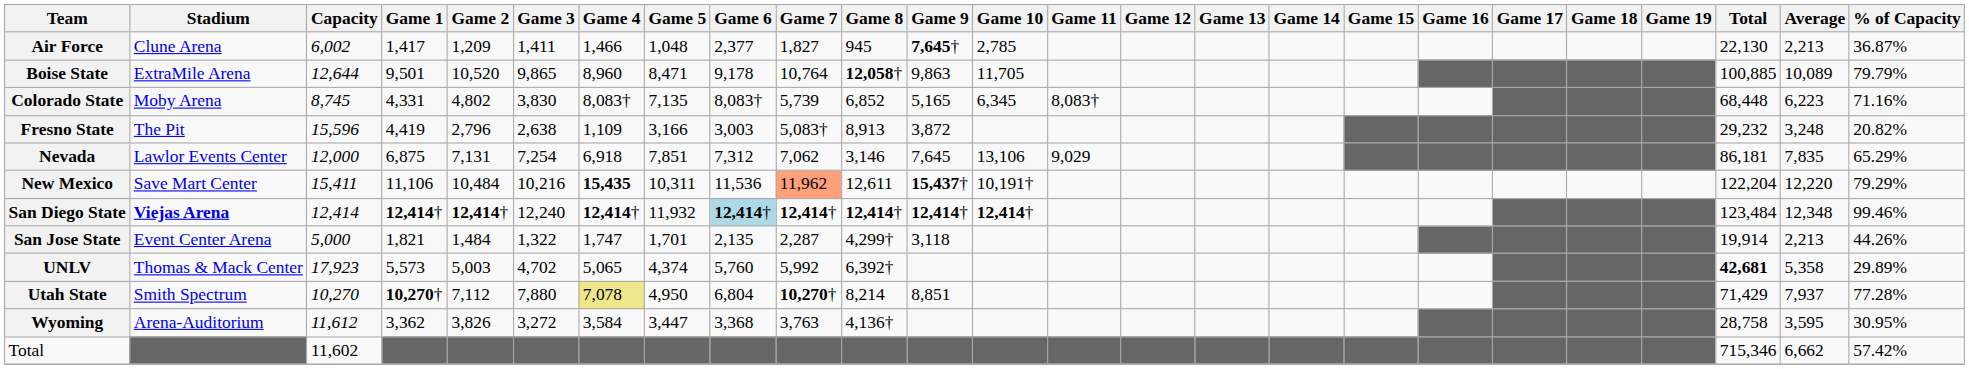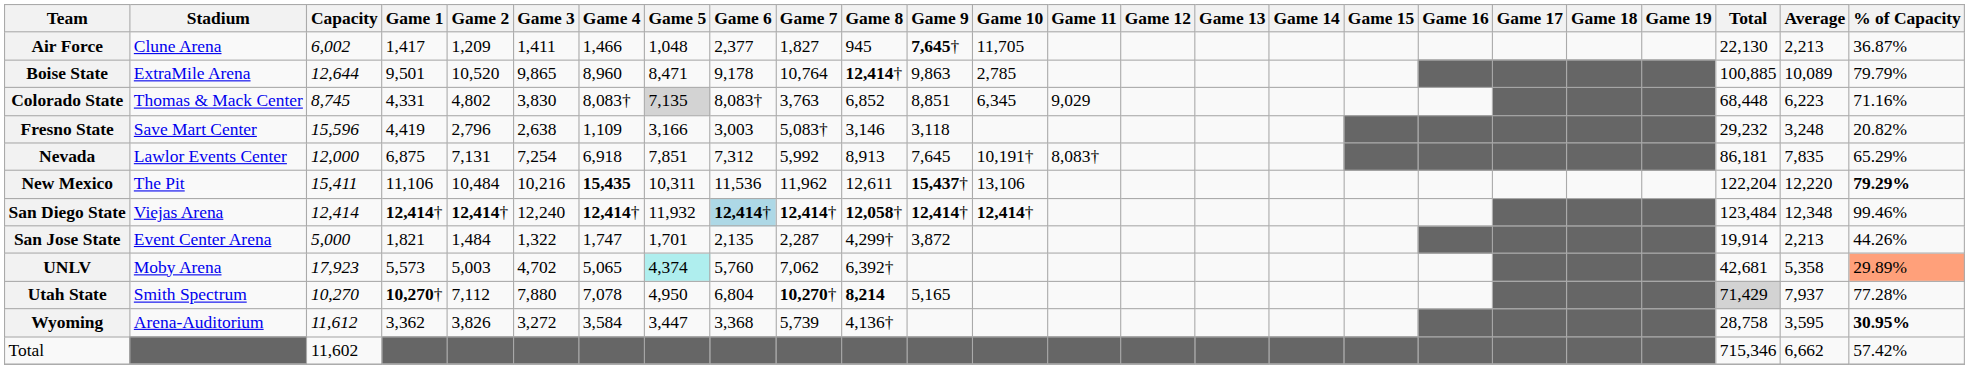 <table class="wikitable">
 <tr>
 <th>Team</th>
 <th>Stadium</th>
 <th>Capacity</th>
 <th>Game 1</th>
 <th>Game 2</th>
 <th>Game 3</th>
 <th>Game 4</th>
 <th>Game 5</th>
 <th>Game 6</th>
 <th>Game 7</th>
 <th>Game 8</th>
 <th>Game 9</th>
 <th>Game 10</th>
 <th>Game 11</th>
 <th>Game 12</th>
 <th>Game 13</th>
 <th>Game 14</th>
 <th>Game 15</th>
 <th>Game 16</th>
 <th>Game 17</th>
 <th>Game 18</th>
 <th>Game 19</th>
 <th>Total</th>
 <th>Average</th>
 <th>% of Capacity</th>
 </tr>
 <tr>
 <th style=>Air Force</th>
 <td><a href='#'>Clune Arena</a></td>
 <td><em>6,002</em></td>
 <td>1,417</td>
 <td>1,209</td>
 <td>1,411</td>
 <td>1,466</td>
 <td>1,048</td>
 <td>2,377</td>
 <td>1,827</td>
 <td>945</td>
 <td><strong>7,645</strong>†</td>
-<td>2,785</td>
+<td>11,705</td>
 <td></td>
 <td></td>
 <td></td>
 <td></td>
 <td></td>
 <td></td>
 <td></td>
 <td></td>
 <td></td>
 <td>22,130</td>
 <td>2,213</td>
 <td>36.87%</td>
 </tr>
 <tr>
 <th style=>Boise State</th>
 <td><a href='#'>ExtraMile Arena</a></td>
 <td><em>12,644</em></td>
 <td>9,501</td>
 <td>10,520</td>
 <td>9,865</td>
 <td>8,960</td>
 <td>8,471</td>
 <td>9,178</td>
 <td>10,764</td>
-<td><strong>12,058</strong>†</td>
+<td><strong>12,414</strong>†</td>
 <td>9,863</td>
-<td>11,705</td>
+<td>2,785</td>
 <td></td>
 <td></td>
 <td></td>
 <td></td>
 <td></td>
 <td style="background:#666666;"></td>
 <td style="background:#666666;"></td>
 <td style="background:#666666;"></td>
 <td style="background:#666666;"></td>
 <td>100,885</td>
 <td>10,089</td>
 <td>79.79%</td>
 </tr>
 <tr>
 <th style=>Colorado State</th>
-<td><a href='#'>Moby Arena</a></td>
+<td><a href='#'>Thomas & Mack Center</a></td>
 <td><em>8,745</em></td>
 <td>4,331</td>
 <td>4,802</td>
 <td>3,830</td>
 <td>8,083†</td>
-<td>7,135</td>
+<td style="background: lightgrey;">7,135</td>
 <td>8,083†</td>
-<td>5,739</td>
+<td>3,763</td>
 <td>6,852</td>
-<td>5,165</td>
+<td>8,851</td>
 <td>6,345</td>
-<td>8,083†</td>
+<td>9,029</td>
 <td></td>
 <td></td>
 <td></td>
 <td></td>
 <td></td>
 <td style="background:#666666;"></td>
 <td style="background:#666666;"></td>
 <td style="background:#666666;"></td>
 <td>68,448</td>
 <td>6,223</td>
 <td>71.16%</td>
 </tr>
 <tr>
 <th style=>Fresno State</th>
-<td><a href='#'>The Pit</a></td>
+<td><a href='#'>Save Mart Center</a></td>
 <td><em>15,596</em></td>
 <td>4,419</td>
 <td>2,796</td>
 <td>2,638</td>
 <td>1,109</td>
 <td>3,166</td>
 <td>3,003</td>
 <td>5,083†</td>
-<td>8,913</td>
-<td>3,872</td>
+<td>3,146</td>
+<td>3,118</td>
 <td></td>
 <td></td>
 <td></td>
 <td></td>
 <td></td>
 <td style="background:#666666;"></td>
 <td style="background:#666666;"></td>
 <td style="background:#666666;"></td>
 <td style="background:#666666;"></td>
 <td style="background:#666666;"></td>
 <td>29,232</td>
 <td>3,248</td>
 <td>20.82%</td>
 </tr>
 <tr>
 <th style=>Nevada</th>
 <td><a href='#'>Lawlor Events Center</a></td>
 <td><em>12,000</em></td>
 <td>6,875</td>
 <td>7,131</td>
 <td>7,254</td>
 <td>6,918</td>
 <td>7,851</td>
 <td>7,312</td>
-<td>7,062</td>
-<td>3,146</td>
+<td>5,992</td>
+<td>8,913</td>
 <td>7,645</td>
-<td>13,106</td>
-<td>9,029</td>
+<td>10,191†</td>
+<td>8,083†</td>
 <td></td>
 <td></td>
 <td></td>
 <td style="background:#666666;"></td>
 <td style="background:#666666;"></td>
 <td style="background:#666666;"></td>
 <td style="background:#666666;"></td>
 <td style="background:#666666;"></td>
 <td>86,181</td>
 <td>7,835</td>
 <td>65.29%</td>
 </tr>
 <tr>
 <th style=>New Mexico</th>
-<td><a href='#'>Save Mart Center</a></td>
+<td><a href='#'>The Pit</a></td>
 <td><em>15,411</em></td>
 <td>11,106</td>
 <td>10,484</td>
 <td>10,216</td>
 <td><strong>15,435</strong></td>
 <td>10,311</td>
 <td>11,536</td>
-<td style="background: lightsalmon;">11,962</td>
+<td>11,962</td>
 <td>12,611</td>
 <td><strong>15,437</strong>†</td>
-<td>10,191†</td>
+<td>13,106</td>
 <td></td>
 <td></td>
 <td></td>
 <td></td>
 <td></td>
 <td></td>
 <td></td>
 <td></td>
 <td></td>
 <td>122,204</td>
 <td>12,220</td>
-<td>79.29%</td>
+<td><strong>79.29%</strong></td>
 </tr>
 <tr>
 <th style=>San Diego State</th>
-<td><strong><a href='#'>Viejas Arena</a></strong></td>
+<td><a href='#'>Viejas Arena</a></td>
 <td><em>12,414</em></td>
 <td><strong>12,414</strong>†</td>
 <td><strong>12,414</strong>†</td>
 <td>12,240</td>
 <td><strong>12,414</strong>†</td>
 <td>11,932</td>
 <td style="background: lightblue;"><strong>12,414</strong>†</td>
 <td><strong>12,414</strong>†</td>
-<td><strong>12,414</strong>†</td>
+<td><strong>12,058</strong>†</td>
 <td><strong>12,414</strong>†</td>
 <td><strong>12,414</strong>†</td>
 <td></td>
 <td></td>
 <td></td>
 <td></td>
 <td></td>
 <td></td>
 <td style="background:#666666;"></td>
 <td style="background:#666666;"></td>
 <td style="background:#666666;"></td>
 <td>123,484</td>
 <td>12,348</td>
 <td>99.46%</td>
 </tr>
 <tr>
 <th style=>San Jose State</th>
 <td><a href='#'>Event Center Arena</a></td>
 <td><em>5,000</em></td>
 <td>1,821</td>
 <td>1,484</td>
 <td>1,322</td>
 <td>1,747</td>
 <td>1,701</td>
 <td>2,135</td>
 <td>2,287</td>
 <td>4,299†</td>
-<td>3,118</td>
+<td>3,872</td>
 <td></td>
 <td></td>
 <td></td>
 <td></td>
 <td></td>
 <td></td>
 <td style="background:#666666;"></td>
 <td style="background:#666666;"></td>
 <td style="background:#666666;"></td>
 <td style="background:#666666;"></td>
 <td>19,914</td>
 <td>2,213</td>
 <td>44.26%</td>
 </tr>
 <tr>
 <th style=>UNLV</th>
-<td><a href='#'>Thomas & Mack Center</a></td>
+<td><a href='#'>Moby Arena</a></td>
 <td><em>17,923</em></td>
 <td>5,573</td>
 <td>5,003</td>
 <td>4,702</td>
 <td>5,065</td>
-<td>4,374</td>
+<td style="background: paleturquoise;">4,374</td>
 <td>5,760</td>
-<td>5,992</td>
+<td>7,062</td>
 <td>6,392†</td>
 <td></td>
 <td></td>
 <td></td>
 <td></td>
 <td></td>
 <td></td>
 <td></td>
 <td></td>
 <td style="background:#666666;"></td>
 <td style="background:#666666;"></td>
 <td style="background:#666666;"></td>
-<td><strong>42,681</strong></td>
+<td>42,681</td>
 <td>5,358</td>
-<td>29.89%</td>
+<td style="background: lightsalmon;">29.89%</td>
 </tr>
 <tr>
 <th style=>Utah State</th>
 <td><a href='#'>Smith Spectrum</a></td>
 <td><em>10,270</em></td>
 <td><strong>10,270</strong>†</td>
 <td>7,112</td>
 <td>7,880</td>
-<td style="background: khaki;">7,078</td>
+<td>7,078</td>
 <td>4,950</td>
 <td>6,804</td>
 <td><strong>10,270</strong>†</td>
-<td>8,214</td>
-<td>8,851</td>
+<td><strong>8,214</strong></td>
+<td>5,165</td>
 <td></td>
 <td></td>
 <td></td>
 <td></td>
 <td></td>
 <td></td>
 <td></td>
 <td style="background:#666666;"></td>
 <td style="background:#666666;"></td>
 <td style="background:#666666;"></td>
-<td>71,429</td>
+<td style="background: lightgrey;">71,429</td>
 <td>7,937</td>
 <td>77.28%</td>
 </tr>
 <tr>
 <th style=>Wyoming</th>
 <td><a href='#'>Arena-Auditorium</a></td>
 <td><em>11,612</em></td>
 <td>3,362</td>
 <td>3,826</td>
 <td>3,272</td>
 <td>3,584</td>
 <td>3,447</td>
 <td>3,368</td>
-<td>3,763</td>
+<td>5,739</td>
 <td>4,136†</td>
 <td></td>
 <td></td>
 <td></td>
 <td></td>
 <td></td>
 <td></td>
 <td></td>
 <td style="background:#666666;"></td>
 <td style="background:#666666;"></td>
 <td style="background:#666666;"></td>
 <td style="background:#666666;"></td>
 <td>28,758</td>
 <td>3,595</td>
-<td>30.95%</td>
+<td><strong>30.95%</strong></td>
 </tr>
 <tr>
 <td>Total</td>
 <td style="background:#666666;"></td>
 <td>11,602</td>
 <td style="background:#666666;"></td>
 <td style="background:#666666;"></td>
 <td style="background:#666666;"></td>
 <td style="background:#666666;"></td>
 <td style="background:#666666;"></td>
 <td style="background:#666666;"></td>
 <td style="background:#666666;"></td>
 <td style="background:#666666;"></td>
 <td style="background:#666666;"></td>
 <td style="background:#666666;"></td>
 <td style="background:#666666;"></td>
 <td style="background:#666666;"></td>
 <td style="background:#666666;"></td>
 <td style="background:#666666;"></td>
 <td style="background:#666666;"></td>
 <td style="background:#666666;"></td>
 <td style="background:#666666;"></td>
 <td style="background:#666666;"></td>
 <td style="background:#666666;"></td>
 <td>715,346</td>
 <td>6,662</td>
 <td>57.42%</td>
 </tr>
 <tr>
 </tr>
 </table>
